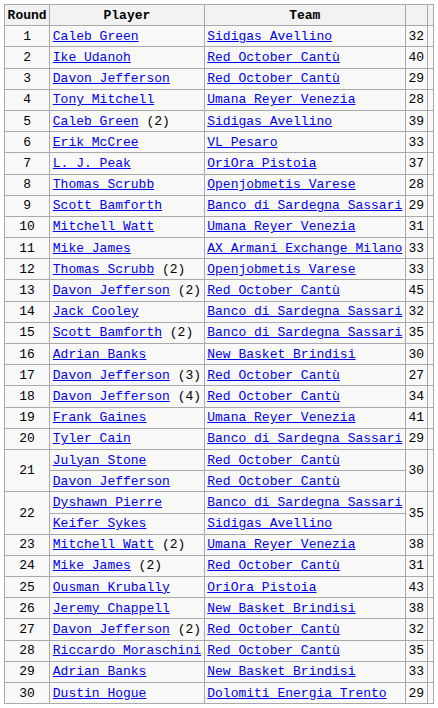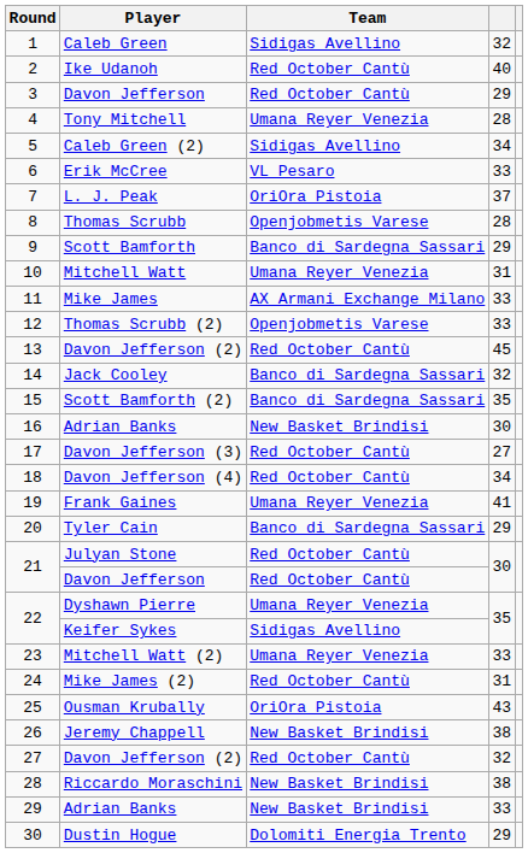 <table class="wikitable sortable" style="text-align: center;">
 <tr>
 <th>Round</th>
 <th>Player</th>
 <th>Team</th>
 <th></th>
 <th></th>
 </tr>
 <tr>
 <td>1</td>
 <td style="text-align:left;"> <a href='#'>Caleb Green</a></td>
 <td style="text-align:left;"><a href='#'>Sidigas Avellino</a></td>
 <td>32</td>
 <td></td>
 </tr>
 <tr>
 <td>2</td>
 <td style="text-align:left;"> <a href='#'>Ike Udanoh</a></td>
 <td style="text-align:left;"><a href='#'>Red October Cantù</a></td>
 <td>40</td>
 <td></td>
 </tr>
 <tr>
 <td>3</td>
 <td style="text-align:left;"> <a href='#'>Davon Jefferson</a></td>
 <td style="text-align:left;"><a href='#'>Red October Cantù</a></td>
 <td>29</td>
 <td></td>
 </tr>
 <tr>
 <td>4</td>
 <td style="text-align:left;"> <a href='#'>Tony Mitchell</a></td>
 <td style="text-align:left;"><a href='#'>Umana Reyer Venezia</a></td>
 <td>28</td>
 <td></td>
 </tr>
 <tr>
 <td>5</td>
 <td style="text-align:left;"> <a href='#'>Caleb Green</a> (2)</td>
 <td style="text-align:left;"><a href='#'>Sidigas Avellino</a></td>
-<td>39</td>
+<td>34</td>
 <td></td>
 </tr>
 <tr>
 <td>6</td>
 <td style="text-align:left;"> <a href='#'>Erik McCree</a></td>
 <td style="text-align:left;"><a href='#'>VL Pesaro</a></td>
 <td>33</td>
 <td></td>
 </tr>
 <tr>
 <td>7</td>
 <td style="text-align:left;"> <a href='#'>L. J. Peak</a></td>
 <td style="text-align:left;"><a href='#'>OriOra Pistoia</a></td>
 <td>37</td>
 <td></td>
 </tr>
 <tr>
 <td>8</td>
 <td style="text-align:left;"> <a href='#'>Thomas Scrubb</a></td>
 <td style="text-align:left;"><a href='#'>Openjobmetis Varese</a></td>
 <td>28</td>
 <td></td>
 </tr>
 <tr>
 <td>9</td>
 <td style="text-align:left;"> <a href='#'>Scott Bamforth</a></td>
 <td style="text-align:left;"><a href='#'>Banco di Sardegna Sassari</a></td>
 <td>29</td>
 <td></td>
 </tr>
 <tr>
 <td>10</td>
 <td style="text-align:left;"> <a href='#'>Mitchell Watt</a></td>
 <td style="text-align:left;"><a href='#'>Umana Reyer Venezia</a></td>
 <td>31</td>
 <td></td>
 </tr>
 <tr>
 <td>11</td>
 <td style="text-align:left;"> <a href='#'>Mike James</a></td>
 <td style="text-align:left;"><a href='#'>AX Armani Exchange Milano</a></td>
 <td>33</td>
 <td></td>
 </tr>
 <tr>
 <td>12</td>
 <td style="text-align:left;"> <a href='#'>Thomas Scrubb</a> (2)</td>
 <td style="text-align:left;"><a href='#'>Openjobmetis Varese</a></td>
 <td>33</td>
 <td></td>
 </tr>
 <tr>
 <td>13</td>
 <td style="text-align:left;"> <a href='#'>Davon Jefferson</a> (2)</td>
 <td style="text-align:left;"><a href='#'>Red October Cantù</a></td>
 <td>45</td>
 <td></td>
 </tr>
 <tr>
 <td>14</td>
 <td style="text-align:left;"> <a href='#'>Jack Cooley</a></td>
 <td style="text-align:left;"><a href='#'>Banco di Sardegna Sassari</a></td>
 <td>32</td>
 <td></td>
 </tr>
 <tr>
 <td>15</td>
 <td style="text-align:left;"> <a href='#'>Scott Bamforth</a> (2)</td>
 <td style="text-align:left;"><a href='#'>Banco di Sardegna Sassari</a></td>
 <td>35</td>
 <td></td>
 </tr>
 <tr>
 <td>16</td>
 <td style="text-align:left;"> <a href='#'>Adrian Banks</a></td>
 <td style="text-align:left;"><a href='#'>New Basket Brindisi</a></td>
 <td>30</td>
 <td></td>
 </tr>
 <tr>
 <td>17</td>
 <td style="text-align:left;"> <a href='#'>Davon Jefferson</a> (3)</td>
 <td style="text-align:left;"><a href='#'>Red October Cantù</a></td>
 <td>27</td>
 <td></td>
 </tr>
 <tr>
 <td>18</td>
 <td style="text-align:left;"> <a href='#'>Davon Jefferson</a> (4)</td>
 <td style="text-align:left;"><a href='#'>Red October Cantù</a></td>
 <td>34</td>
 <td></td>
 </tr>
 <tr>
 <td>19</td>
 <td style="text-align:left;"> <a href='#'>Frank Gaines</a></td>
 <td style="text-align:left;"><a href='#'>Umana Reyer Venezia</a></td>
 <td>41</td>
 <td></td>
 </tr>
 <tr>
 <td>20</td>
 <td style="text-align:left;"> <a href='#'>Tyler Cain</a></td>
 <td style="text-align:left;"><a href='#'>Banco di Sardegna Sassari</a></td>
 <td>29</td>
 <td></td>
 </tr>
 <tr>
 <td rowspan="2">21</td>
 <td style="text-align:left;"> <a href='#'>Julyan Stone</a></td>
 <td style="text-align:left;"><a href='#'>Red October Cantù</a></td>
 <td rowspan="2">30</td>
 <td rowspan="2"></td>
 </tr>
 <tr>
 <td style="text-align:left;"> <a href='#'>Davon Jefferson</a></td>
 <td style="text-align:left;"><a href='#'>Red October Cantù</a></td>
 </tr>
 <tr>
 <td rowspan="2">22</td>
 <td style="text-align:left;"> <a href='#'>Dyshawn Pierre</a></td>
-<td style="text-align:left;"><a href='#'>Banco di Sardegna Sassari</a></td>
+<td style="text-align:left;"><a href='#'>Umana Reyer Venezia</a></td>
 <td rowspan="2">35</td>
 <td rowspan="2"></td>
 </tr>
 <tr>
 <td style="text-align:left;"> <a href='#'>Keifer Sykes</a></td>
 <td style="text-align:left;"><a href='#'>Sidigas Avellino</a></td>
 </tr>
 <tr>
 <td>23</td>
 <td style="text-align:left;"> <a href='#'>Mitchell Watt</a> (2)</td>
 <td style="text-align:left;"><a href='#'>Umana Reyer Venezia</a></td>
-<td>38</td>
+<td>33</td>
 <td></td>
 </tr>
 <tr>
 <td>24</td>
 <td style="text-align:left;"> <a href='#'>Mike James</a> (2)</td>
 <td style="text-align:left;"><a href='#'>Red October Cantù</a></td>
 <td>31</td>
 <td></td>
 </tr>
 <tr>
 <td>25</td>
 <td style="text-align:left;"> <a href='#'>Ousman Krubally</a></td>
 <td style="text-align:left;"><a href='#'>OriOra Pistoia</a></td>
 <td>43</td>
 <td></td>
 </tr>
 <tr>
 <td>26</td>
 <td style="text-align:left;"> <a href='#'>Jeremy Chappell</a></td>
 <td style="text-align:left;"><a href='#'>New Basket Brindisi</a></td>
 <td>38</td>
 <td></td>
 </tr>
 <tr>
 <td>27</td>
 <td style="text-align:left;"> <a href='#'>Davon Jefferson</a> (2)</td>
 <td style="text-align:left;"><a href='#'>Red October Cantù</a></td>
 <td>32</td>
 <td></td>
 </tr>
 <tr>
 <td>28</td>
 <td style="text-align:left;"> <a href='#'>Riccardo Moraschini</a></td>
-<td style="text-align:left;"><a href='#'>Red October Cantù</a></td>
-<td>35</td>
+<td style="text-align:left;"><a href='#'>New Basket Brindisi</a></td>
+<td>38</td>
 <td></td>
 </tr>
 <tr>
 <td>29</td>
 <td style="text-align:left;"> <a href='#'>Adrian Banks</a></td>
 <td style="text-align:left;"><a href='#'>New Basket Brindisi</a></td>
 <td>33</td>
 <td></td>
 </tr>
 <tr>
 <td>30</td>
 <td style="text-align:left;"> <a href='#'>Dustin Hogue</a></td>
 <td style="text-align:left;"><a href='#'>Dolomiti Energia Trento</a></td>
 <td>29</td>
 <td></td>
 </tr>
 </table>
